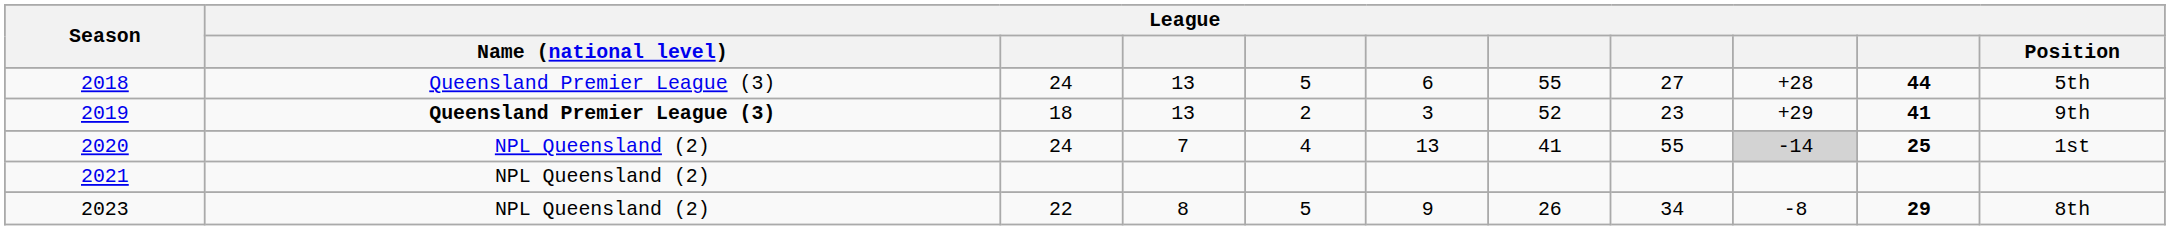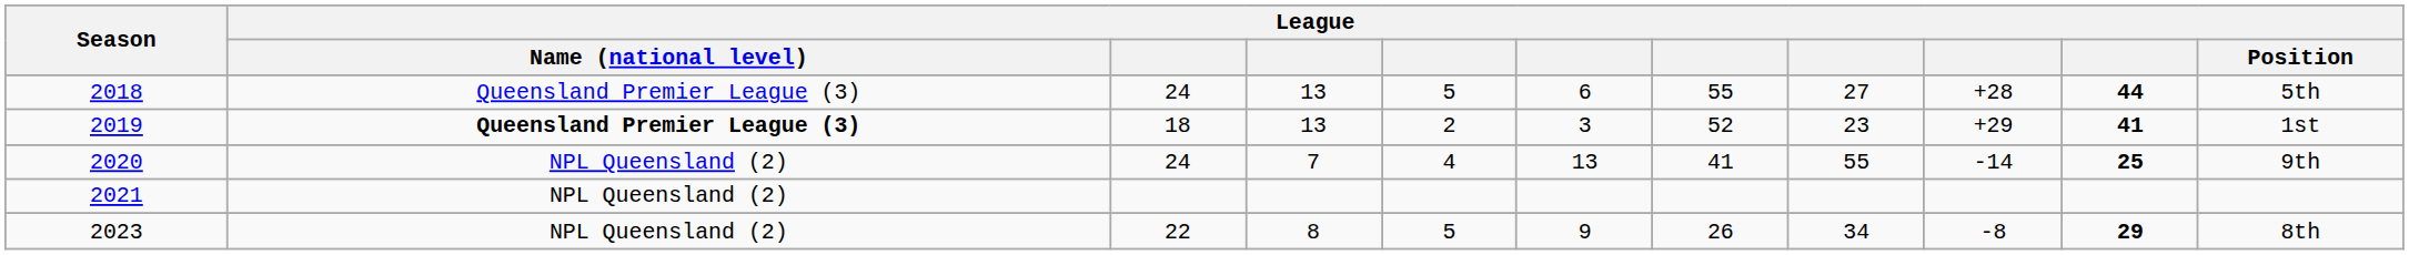 <table class="wikitable" style="text-align:center; font-size:85%;width:95%; text-align:center">
 <tr>
 <th rowspan=2 width=3%>Season</th>
 <th rowspan=1 colspan=12 width=28%>League</th>
 </tr>
 <tr>
 <th width=13%>Name (<a href='#'>national level</a>)</th>
 <th width=2%></th>
 <th width=2%></th>
 <th width=2%></th>
 <th width=2%></th>
 <th width=2%></th>
 <th width=2%></th>
 <th width=2%></th>
 <th width=2%></th>
 <th width=2%>Position</th>
 </tr>
 <tr>
 <td><a href='#'>2018</a></td>
 <td><a href='#'>Queensland Premier League</a> (3)</td>
 <td>24</td>
 <td>13</td>
 <td>5</td>
 <td>6</td>
 <td>55</td>
 <td>27</td>
 <td>+28</td>
 <td><strong>44</strong></td>
 <td>5th</td>
 </tr>
 <tr>
 <td><a href='#'>2019</a></td>
 <td><strong>Queensland Premier League (3)</strong></td>
 <td>18</td>
 <td>13</td>
 <td>2</td>
 <td>3</td>
 <td>52</td>
 <td>23</td>
 <td>+29</td>
 <td><strong>41</strong></td>
-<td>9th</td>
+<td>1st</td>
 </tr>
 <tr>
 <td><a href='#'>2020</a></td>
 <td><a href='#'>NPL Queensland</a> (2)</td>
 <td>24</td>
 <td>7</td>
 <td>4</td>
 <td>13</td>
 <td>41</td>
 <td>55</td>
-<td style="background: lightgrey;">-14</td>
+<td>-14</td>
 <td><strong>25</strong></td>
-<td>1st</td>
+<td>9th</td>
 </tr>
 <tr>
 <td><a href='#'>2021</a></td>
 <td>NPL Queensland (2)</td>
 <td></td>
 <td></td>
 <td></td>
 <td></td>
 <td></td>
 <td></td>
 <td></td>
 <td></td>
 <td></td>
 </tr>
 <tr>
 <td>2023</td>
 <td>NPL Queensland (2)</td>
 <td>22</td>
 <td>8</td>
 <td>5</td>
 <td>9</td>
 <td>26</td>
 <td>34</td>
 <td>-8</td>
 <td><strong>29</strong></td>
 <td>8th</td>
 </tr>
 </table>
